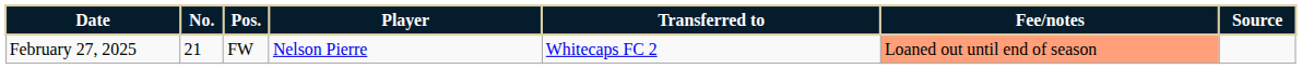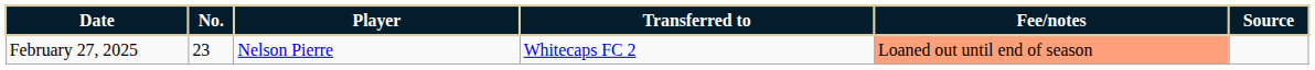 <table class="wikitable sortable" style="width:90%; text-align:center; font-size:95%; text-align:left;">
 <tr>
 <th style="background:#041C2C; color:#FFFFFF; border:2px solid #DFD1A7; width:125px;">Date</th>
 <th style="background:#041C2C; color:#FFFFFF; border:2px solid #DFD1A7; width:25px;">No.</th>
-<th style="background:#041C2C; color:#FFFFFF; border:2px solid #DFD1A7; width:25px;">Pos.</th>
 <th style="background:#041C2C; color:#FFFFFF; border:2px solid #DFD1A7; width:200px;">Player</th>
 <th style="background:#041C2C; color:#FFFFFF; border:2px solid #DFD1A7; width:250px;">Transferred to</th>
 <th style="background:#041C2C; color:#FFFFFF; border:2px solid #DFD1A7; width:250px;">Fee/notes</th>
 <th style="background:#041C2C; color:#FFFFFF; border:2px solid #DFD1A7; width:50px;">Source</th>
 </tr>
 <tr>
 <td>February 27, 2025</td>
-<td>21</td>
-<td>FW</td>
+<td>23</td>
 <td> <a href='#'>Nelson Pierre</a></td>
 <td> <a href='#'>Whitecaps FC 2</a></td>
 <td style="background: lightsalmon;">Loaned out until end of season</td>
 <td></td>
 </tr>
 </table>
